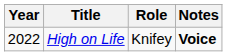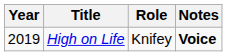 <table class="wikitable sortable">
 <tr>
 <th>Year</th>
 <th>Title</th>
 <th>Role</th>
 <th class="unsortable">Notes</th>
 </tr>
 <tr>
-<td>2022</td>
+<td>2019</td>
 <td><em><a href='#'>High on Life</a></em></td>
 <td>Knifey</td>
 <td><strong>Voice</strong></td>
 </tr>
 </table>
